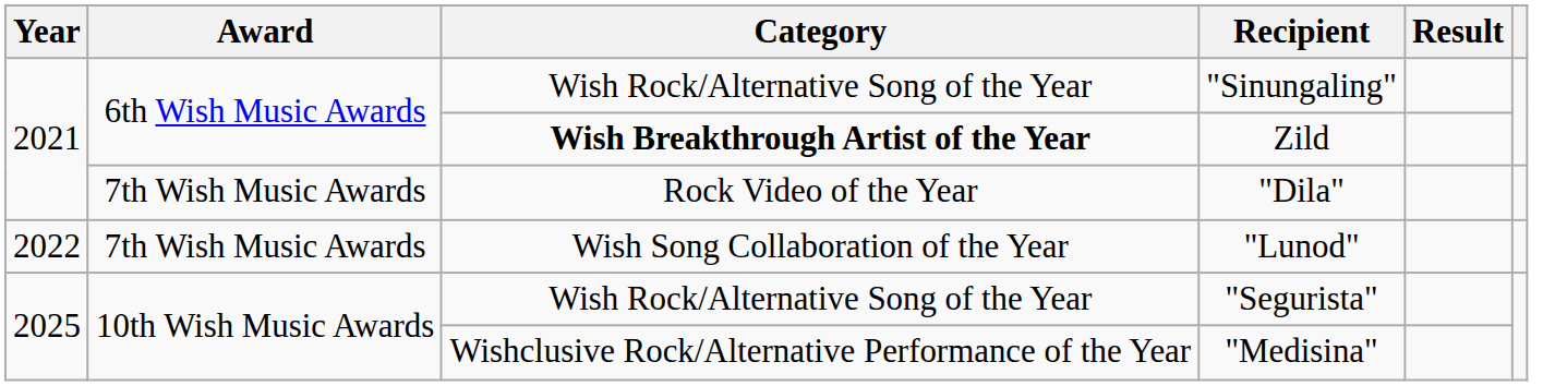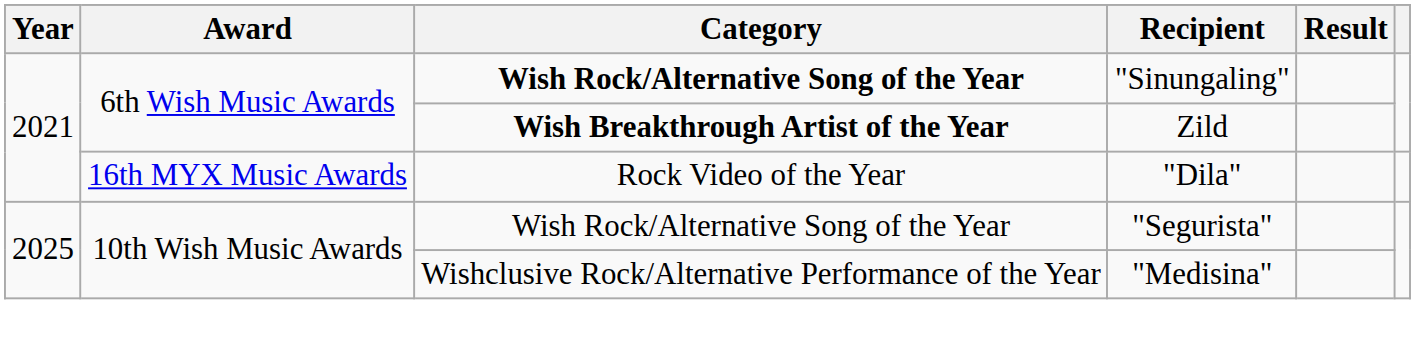 <table class="wikitable">
 <tr>
 <th>Year</th>
 <th>Award</th>
 <th>Category</th>
 <th>Recipient</th>
 <th>Result</th>
 <th class="unsortable"></th>
 </tr>
 <tr>
 <td style="text-align:center;" rowspan="3">2021</td>
 <td style="text-align:center;" rowspan="2">6th <a href='#'>Wish Music Awards</a></td>
-<td style="text-align:center;">Wish Rock/Alternative Song of the Year</td>
+<td style="text-align:center;"><strong>Wish Rock/Alternative Song of the Year</strong></td>
 <td style="text-align:center;">"Sinungaling"</td>
 <td></td>
 <td style="text-align:center;" rowspan="2"></td>
 </tr>
 <tr>
 <td style="text-align:center;"><strong>Wish Breakthrough Artist of the Year</strong></td>
 <td style="text-align:center;">Zild</td>
 <td></td>
 </tr>
 <tr>
-<td style="text-align:center;" rowspan="1">7th Wish Music Awards</td>
+<td style="text-align:center;"><a href='#'>16th MYX Music Awards</a></td>
 <td style="text-align:center;">Rock Video of the Year</td>
 <td style="text-align:center;">"Dila"</td>
 <td></td>
 <td></td>
-</tr>
-<tr>
-<td style="text-align:center;" rowspan="1">2022</td>
-<td style="text-align:center;" rowspan="1">7th Wish Music Awards</td>
-<td style="text-align:center;">Wish Song Collaboration of the Year</td>
-<td style="text-align:center;">"Lunod" </td>
-<td></td>
-<td style="text-align:center;" rowspan="1"></td>
 </tr>
 <tr>
 <td style="text-align:center;" rowspan="2">2025</td>
 <td style="text-align:center;" rowspan="2">10th Wish Music Awards</td>
 <td style="text-align:center;">Wish Rock/Alternative Song of the Year</td>
 <td style="text-align:center;">"Segurista"</td>
 <td></td>
 <td style="text-align:center;" rowspan="2"></td>
 </tr>
 <tr>
 <td style="text-align:center;">Wishclusive Rock/Alternative Performance of the Year</td>
 <td style="text-align:center;">"Medisina"</td>
 <td></td>
 </tr>
 </table>
